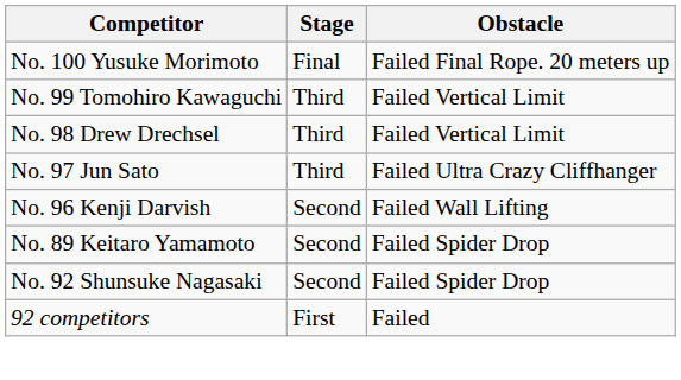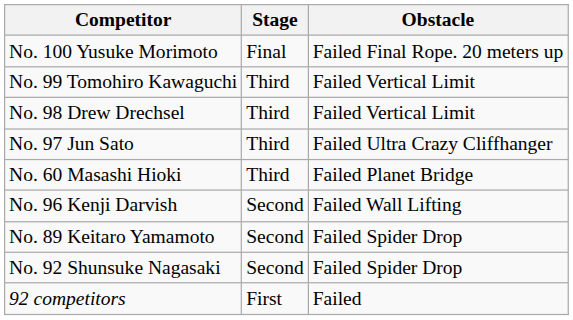 <table class="wikitable">
 <tr>
 <th>Competitor</th>
 <th>Stage</th>
 <th>Obstacle</th>
 </tr>
 <tr>
 <td>No. 100 Yusuke Morimoto</td>
 <td>Final</td>
 <td>Failed Final Rope. 20 meters up</td>
 </tr>
 <tr>
 <td>No. 99 Tomohiro Kawaguchi</td>
 <td>Third</td>
 <td>Failed Vertical Limit</td>
 </tr>
 <tr>
 <td>No. 98 Drew Drechsel</td>
 <td>Third</td>
 <td>Failed Vertical Limit</td>
 </tr>
 <tr>
 <td>No. 97 Jun Sato</td>
 <td>Third</td>
 <td>Failed Ultra Crazy Cliffhanger</td>
 </tr>
 <tr>
+<td>No. 60 Masashi Hioki</td>
+<td>Third</td>
+<td>Failed Planet Bridge</td>
+</tr>
+<tr>
 <td>No. 96 Kenji Darvish</td>
 <td>Second</td>
 <td>Failed Wall Lifting</td>
 </tr>
 <tr>
 <td>No. 89 Keitaro Yamamoto</td>
 <td>Second</td>
 <td>Failed Spider Drop</td>
 </tr>
 <tr>
 <td>No. 92 Shunsuke Nagasaki</td>
 <td>Second</td>
 <td>Failed Spider Drop</td>
 </tr>
 <tr>
 <td><em>92 competitors</em></td>
 <td>First</td>
 <td>Failed</td>
 </tr>
 </table>
